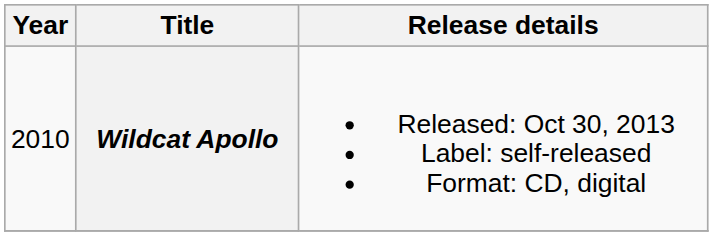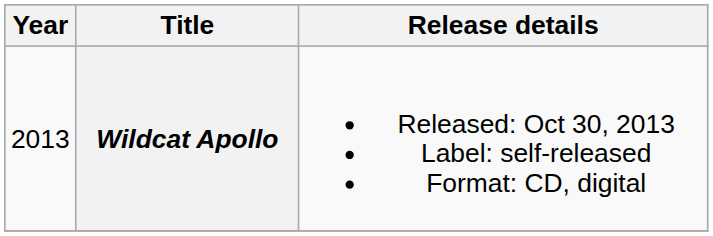 <table class="wikitable plainrowheaders" style="text-align:center;">
 <tr>
 <th>Year</th>
 <th scope="col" rowspan="1" style="width:8em;">Title</th>
 <th scope="col" rowspan="1" style="width:15em;">Release details</th>
 </tr>
 <tr>
-<td>2010</td>
+<td>2013</td>
 <th scope="row" style="text-align:center;"><em>Wildcat Apollo</em></th>
 <td><br><ul><li>Released: Oct 30, 2013</li><li>Label: self-released</li><li>Format: CD, digital</li></ul></td>
 </tr>
 <tr>
 </tr>
 </table>
